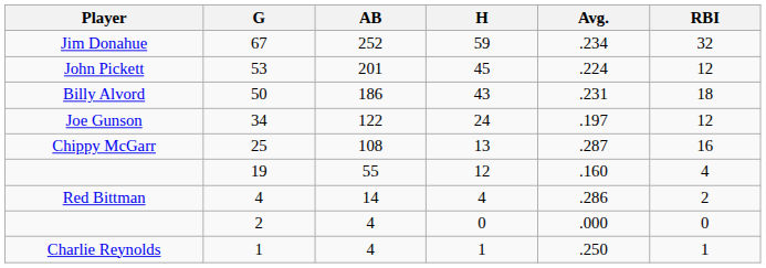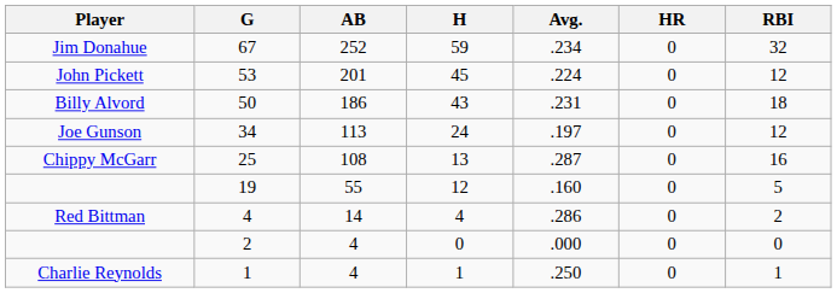 <table class="wikitable sortable">
 <tr>
 <th bgcolor="#DDDDFF" width="16%">Player</th>
 <th bgcolor="#DDDDFF" width="9%">G</th>
 <th bgcolor="#DDDDFF" width="9%">AB</th>
 <th bgcolor="#DDDDFF" width="9%">H</th>
 <th bgcolor="#DDDDFF" width="9%">Avg.</th>
+<th bgcolor="#DDDDFF" width="9%">HR</th>
 <th bgcolor="#DDDDFF" width="9%">RBI</th>
 </tr>
 <tr align="center">
 <td><a href='#'>Jim Donahue</a></td>
 <td>67</td>
 <td>252</td>
 <td>59</td>
 <td>.234</td>
+<td>0</td>
 <td>32</td>
 </tr>
 <tr align=center>
 <td><a href='#'>John Pickett</a></td>
 <td>53</td>
 <td>201</td>
 <td>45</td>
 <td>.224</td>
+<td>0</td>
 <td>12</td>
 </tr>
 <tr align=center>
 <td><a href='#'>Billy Alvord</a></td>
 <td>50</td>
 <td>186</td>
 <td>43</td>
 <td>.231</td>
+<td>0</td>
 <td>18</td>
 </tr>
 <tr align=center>
 <td><a href='#'>Joe Gunson</a></td>
 <td>34</td>
-<td>122</td>
+<td>113</td>
 <td>24</td>
 <td>.197</td>
+<td>0</td>
 <td>12</td>
 </tr>
 <tr align=center>
 <td><a href='#'>Chippy McGarr</a></td>
 <td>25</td>
 <td>108</td>
 <td>13</td>
 <td>.287</td>
+<td>0</td>
 <td>16</td>
 </tr>
 <tr align=center>
 <td></td>
 <td>19</td>
 <td>55</td>
 <td>12</td>
 <td>.160</td>
-<td>4</td>
+<td>0</td>
+<td>5</td>
 </tr>
 <tr align="center">
 <td><a href='#'>Red Bittman</a></td>
 <td>4</td>
 <td>14</td>
 <td>4</td>
 <td>.286</td>
+<td>0</td>
 <td>2</td>
 </tr>
 <tr align=center>
 <td></td>
 <td>2</td>
 <td>4</td>
 <td>0</td>
 <td>.000</td>
 <td>0</td>
+<td>0</td>
 </tr>
 <tr align="center">
 <td><a href='#'>Charlie Reynolds</a></td>
 <td>1</td>
 <td>4</td>
 <td>1</td>
 <td>.250</td>
+<td>0</td>
 <td>1</td>
 </tr>
 </table>
